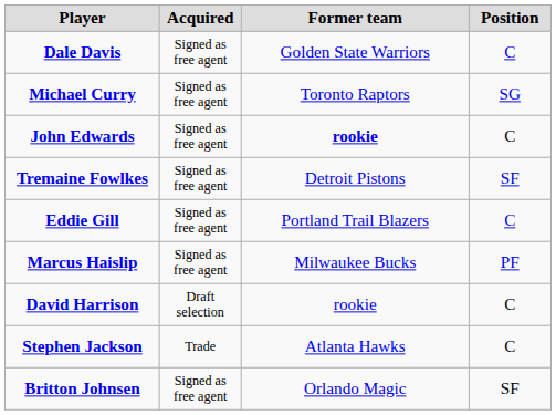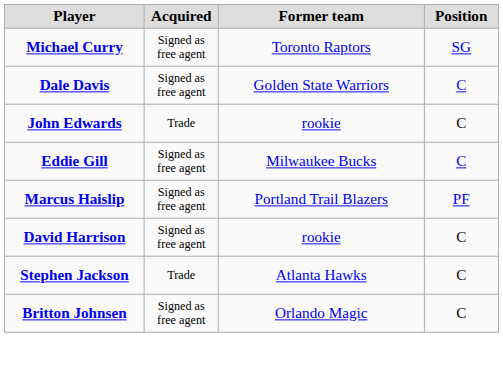 <table class="wikitable" style="text-align: center">
 <tr align="center" bgcolor="#dddddd">
 <td style="width:140px"><strong>Player</strong></td>
 <td style="width:70px"><strong>Acquired</strong></td>
 <td style="width:210px"><strong>Former team</strong></td>
 <td style="width:70px"><strong>Position</strong></td>
 </tr>
 <tr style="height:40px">
+<td><strong><a href='#'>Michael Curry</a></strong></td>
+<td style="font-size: 80%">Signed as free agent</td>
+<td><a href='#'>Toronto Raptors</a></td>
+<td><a href='#'>SG</a></td>
+</tr>
+<tr style="height:40px">
 <td><strong><a href='#'>Dale Davis</a></strong></td>
 <td style="font-size: 80%">Signed as free agent</td>
 <td><a href='#'>Golden State Warriors</a></td>
 <td><a href='#'>C</a></td>
 </tr>
 <tr style="height:40px">
-<td><strong><a href='#'>Michael Curry</a></strong></td>
-<td style="font-size: 80%">Signed as free agent</td>
-<td><a href='#'>Toronto Raptors</a></td>
-<td><a href='#'>SG</a></td>
-</tr>
-<tr style="height:40px">
 <td><strong><a href='#'>John Edwards</a></strong></td>
-<td style="font-size: 80%">Signed as free agent</td>
-<td><strong><a href='#'>rookie</a></strong></td>
+<td style="font-size: 80%">Trade</td>
+<td><a href='#'>rookie</a></td>
 <td>C</td>
-</tr>
-<tr style="height:40px">
-<td><strong><a href='#'>Tremaine Fowlkes</a></strong></td>
-<td style="font-size: 80%">Signed as free agent</td>
-<td><a href='#'>Detroit Pistons</a></td>
-<td><a href='#'>SF</a></td>
 </tr>
 <tr style="height:40px">
 <td><strong><a href='#'>Eddie Gill</a></strong></td>
 <td style="font-size: 80%">Signed as free agent</td>
-<td><a href='#'>Portland Trail Blazers</a></td>
+<td><a href='#'>Milwaukee Bucks</a></td>
 <td><a href='#'>C</a></td>
 </tr>
 <tr style="height:40px">
 <td><strong><a href='#'>Marcus Haislip</a></strong></td>
 <td style="font-size: 80%">Signed as free agent</td>
-<td><a href='#'>Milwaukee Bucks</a></td>
+<td><a href='#'>Portland Trail Blazers</a></td>
 <td><a href='#'>PF</a></td>
 </tr>
 <tr style="height:40px">
 <td><strong><a href='#'>David Harrison</a></strong></td>
-<td style="font-size: 80%">Draft selection</td>
+<td style="font-size: 80%">Signed as free agent</td>
 <td><a href='#'>rookie</a></td>
 <td>C</td>
 </tr>
 <tr style="height:40px">
 <td><strong><a href='#'>Stephen Jackson</a></strong></td>
 <td style="font-size: 80%">Trade</td>
 <td><a href='#'>Atlanta Hawks</a></td>
 <td>C</td>
 </tr>
 <tr style="height:40px">
 <td><strong><a href='#'>Britton Johnsen</a></strong></td>
 <td style="font-size: 80%">Signed as free agent</td>
 <td><a href='#'>Orlando Magic</a></td>
-<td>SF</td>
+<td>C</td>
 </tr>
 </table>
